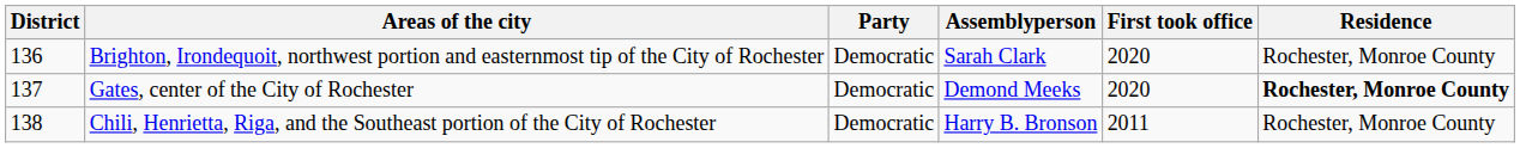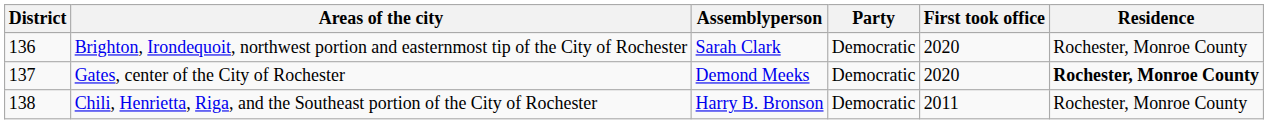 <table class="wikitable sortable">
 <tr>
 <th>District</th>
 <th>Areas of the city</th>
+<th>Assemblyperson</th>
 <th>Party</th>
-<th>Assemblyperson</th>
 <th>First took office</th>
 <th>Residence</th>
 </tr>
 <tr>
 <td>136</td>
 <td><a href='#'>Brighton</a>, <a href='#'>Irondequoit</a>, northwest portion and easternmost tip of the City of Rochester</td>
+<td><a href='#'>Sarah Clark</a></td>
 <td>Democratic</td>
-<td><a href='#'>Sarah Clark</a></td>
 <td>2020</td>
 <td>Rochester, Monroe County</td>
 </tr>
 <tr>
 <td>137</td>
 <td><a href='#'>Gates</a>, center of the City of Rochester</td>
+<td><a href='#'>Demond Meeks</a></td>
 <td>Democratic</td>
-<td><a href='#'>Demond Meeks</a></td>
 <td>2020</td>
 <td><strong>Rochester, Monroe County</strong></td>
 </tr>
 <tr>
 <td>138</td>
 <td><a href='#'>Chili</a>, <a href='#'>Henrietta</a>, <a href='#'>Riga</a>, and the Southeast portion of the City of Rochester</td>
+<td><a href='#'>Harry B. Bronson</a></td>
 <td>Democratic</td>
-<td><a href='#'>Harry B. Bronson</a></td>
 <td>2011</td>
 <td>Rochester, Monroe County</td>
 </tr>
 </table>
